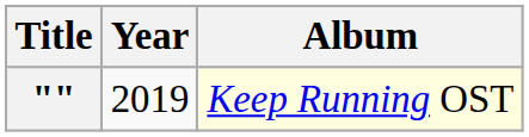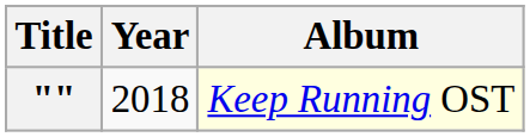 <table class="wikitable plainrowheaders" style="text-align:center;">
 <tr>
 <th scope="col">Title</th>
 <th scope="col">Year</th>
 <th scope="col">Album</th>
 </tr>
 <tr>
 <th scope="row">""<br></th>
-<td>2019</td>
+<td>2018</td>
 <td style="background: lightyellow;"><em><a href='#'>Keep Running</a></em> OST</td>
 </tr>
 </table>
